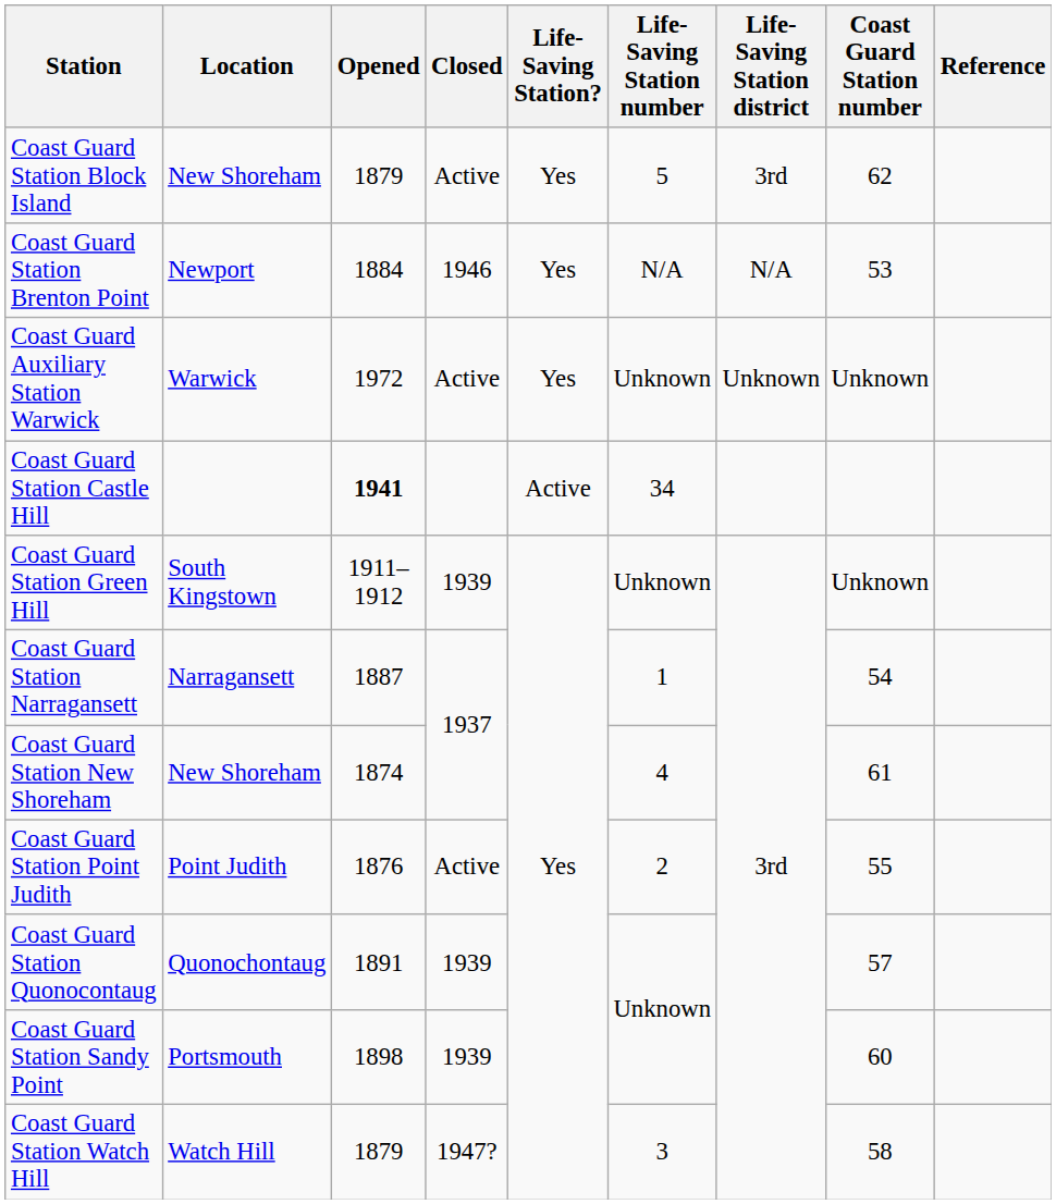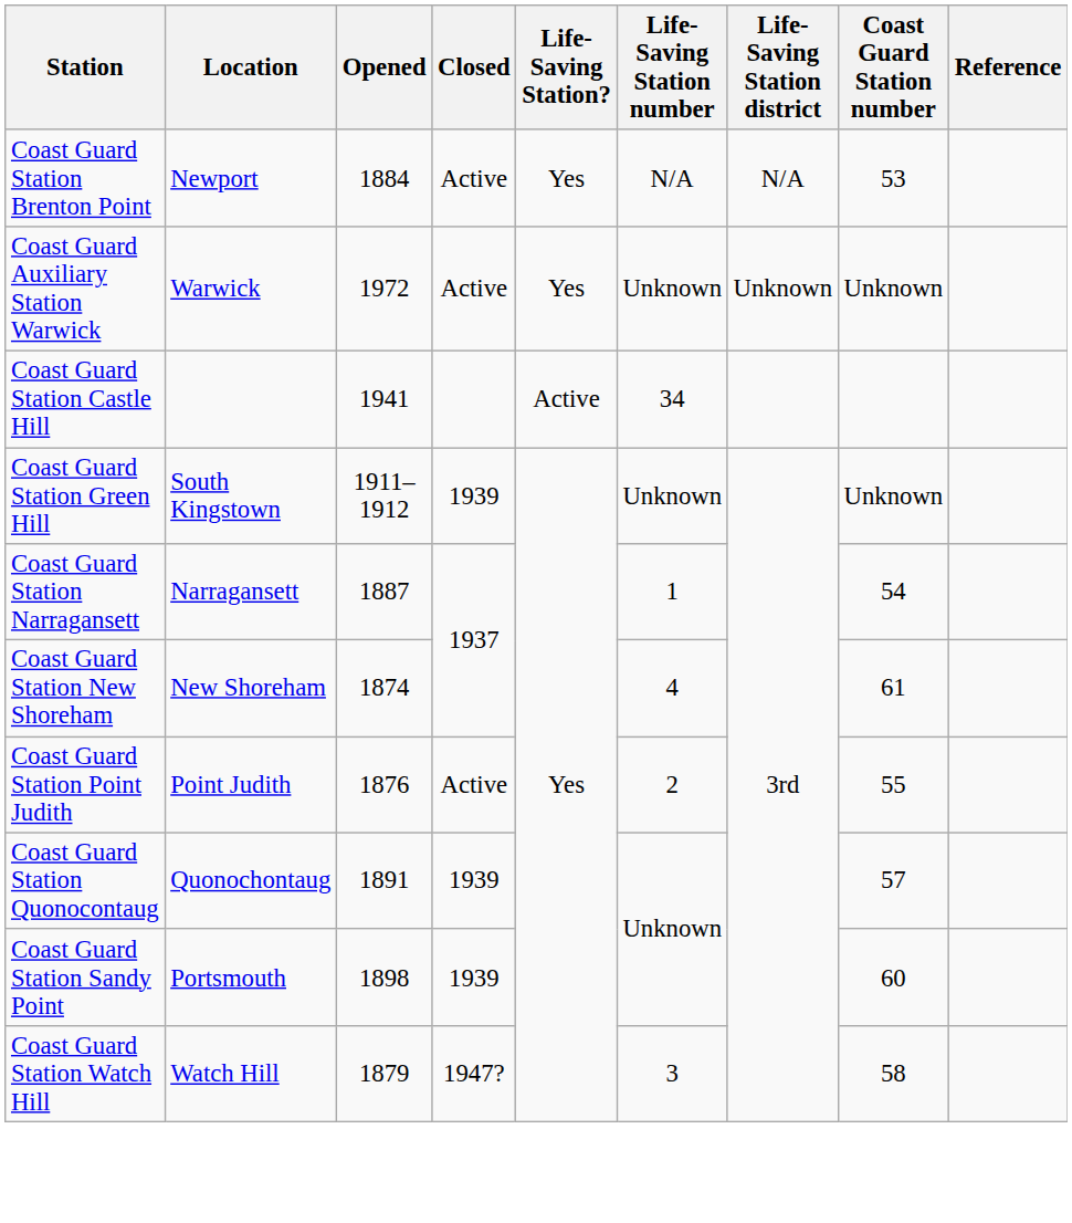 <table class="wikitable sortable" style="text-align:left;">
 <tr>
 <th>Station</th>
 <th>Location</th>
 <th>Opened</th>
 <th>Closed</th>
 <th>Life-Saving Station?</th>
 <th>Life-Saving Station number</th>
 <th>Life-Saving Station district</th>
 <th>Coast Guard Station number</th>
 <th>Reference</th>
 </tr>
 <tr>
-<td><a href='#'>Coast Guard Station Block Island</a></td>
-<td><a href='#'>New Shoreham</a></td>
-<td align="center">1879</td>
-<td align="center">Active</td>
-<td align="center">Yes</td>
-<td align="center">5</td>
-<td align="center">3rd</td>
-<td align="center">62</td>
-<td align="center"></td>
-</tr>
-<tr>
 <td><a href='#'>Coast Guard Station Brenton Point</a></td>
 <td rowspan=""><a href='#'>Newport</a></td>
 <td align="center">1884</td>
-<td align="center">1946</td>
+<td align="center">Active</td>
 <td align="center">Yes</td>
 <td rowspan="" align="center">N/A</td>
 <td rowspan="" align="center">N/A</td>
 <td align="center">53</td>
 <td align="center"></td>
 </tr>
 <tr>
 <td><a href='#'>Coast Guard Auxiliary Station Warwick</a></td>
 <td><a href='#'>Warwick</a></td>
 <td align="center">1972</td>
 <td align="center">Active</td>
 <td rowspan="" align="center">Yes</td>
 <td rowspan="" align="center">Unknown</td>
 <td rowspan="" align="center">Unknown</td>
 <td align="center">Unknown</td>
 <td align="center"></td>
 </tr>
 <tr>
 <td><a href='#'>Coast Guard Station Castle Hill</a></td>
 <td align="center"></td>
-<td align="center"><strong>1941</strong></td>
+<td align="center">1941</td>
 <td rowspan="" align="center"></td>
 <td align="center">Active</td>
 <td align="center">34</td>
 <td align="center"></td>
 <td align="center"></td>
 <td align="center"></td>
 </tr>
 <tr>
 <td><a href='#'>Coast Guard Station Green Hill</a></td>
 <td><a href='#'>South Kingstown</a></td>
 <td align="center">1911–1912</td>
 <td align="center">1939</td>
 <td rowspan="7" align="center">Yes</td>
 <td align="center">Unknown</td>
 <td rowspan="7" align="center">3rd</td>
 <td align="center">Unknown</td>
 <td align="center"></td>
 </tr>
 <tr>
 <td><a href='#'>Coast Guard Station Narragansett</a></td>
 <td><a href='#'>Narragansett</a></td>
 <td align="center">1887</td>
 <td rowspan="2" align="center">1937</td>
 <td align="center">1</td>
 <td align="center">54</td>
 <td align="center"></td>
 </tr>
 <tr>
 <td><a href='#'>Coast Guard Station New Shoreham</a></td>
 <td><a href='#'>New Shoreham</a></td>
 <td align="center">1874</td>
 <td align="center">4</td>
 <td align="center">61</td>
 <td align="center"></td>
 </tr>
 <tr>
 <td><a href='#'>Coast Guard Station Point Judith</a></td>
 <td><a href='#'>Point Judith</a></td>
 <td align="center">1876</td>
 <td align="center">Active</td>
 <td align="center">2</td>
 <td align="center">55</td>
 <td align="center"></td>
 </tr>
 <tr>
 <td><a href='#'>Coast Guard Station Quonocontaug</a></td>
 <td><a href='#'>Quonochontaug</a></td>
 <td align="center">1891</td>
 <td align="center">1939</td>
 <td rowspan="2" align="center">Unknown</td>
 <td align="center">57</td>
 <td align="center"></td>
 </tr>
 <tr>
 <td><a href='#'>Coast Guard Station Sandy Point</a></td>
 <td><a href='#'>Portsmouth</a></td>
 <td align="center">1898</td>
 <td align="center">1939</td>
 <td align="center">60</td>
 <td align="center"></td>
 </tr>
 <tr>
 <td><a href='#'>Coast Guard Station Watch Hill</a></td>
 <td><a href='#'>Watch Hill</a></td>
 <td align="center">1879</td>
 <td align="center">1947?</td>
 <td align="center">3</td>
 <td align="center">58</td>
 <td align="center"></td>
 </tr>
 </table>
